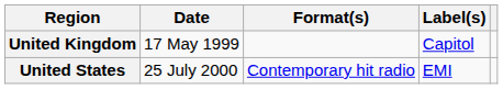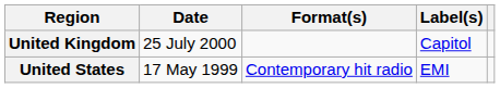 <table class="wikitable plainrowheaders">
 <tr>
 <th scope="col">Region</th>
 <th scope="col">Date</th>
 <th scope="col">Format(s)</th>
 <th scope="col">Label(s)</th>
 <th scope="col"></th>
 </tr>
 <tr>
 <th scope="row">United Kingdom</th>
-<td>17 May 1999</td>
+<td>25 July 2000</td>
 <td></td>
 <td><a href='#'>Capitol</a></td>
 <td align="center"></td>
 </tr>
 <tr>
 <th scope="row">United States</th>
-<td>25 July 2000</td>
+<td>17 May 1999</td>
 <td><a href='#'>Contemporary hit radio</a></td>
 <td><a href='#'>EMI</a></td>
 <td align="center"></td>
 </tr>
 </table>
